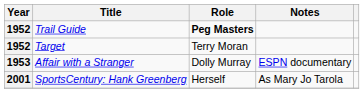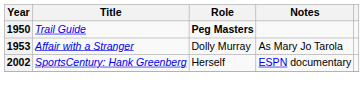 <table class="wikitable plainrowheaders sortable" style="margin-right: 0;">
 <tr>
 <th scope="col">Year</th>
 <th scope="col">Title</th>
 <th scope="col">Role</th>
 <th scope="col" class="unsortable">Notes</th>
 <th scope="col" class="unsortable"></th>
 </tr>
 <tr>
-<th scope="row">1952</th>
+<th scope="row">1950</th>
 <td><em><a href='#'>Trail Guide</a></em></td>
 <td><strong>Peg Masters</strong></td>
-<td></td>
-<td style="text-align:center;"></td>
-</tr>
-<tr>
-<th scope="row">1952</th>
-<td><em><a href='#'>Target</a></em></td>
-<td>Terry Moran</td>
 <td></td>
 <td style="text-align:center;"></td>
 </tr>
 <tr>
 <th scope="row">1953</th>
 <td><em><a href='#'>Affair with a Stranger</a></em></td>
 <td>Dolly Murray</td>
-<td><a href='#'>ESPN</a> documentary</td>
+<td>As Mary Jo Tarola</td>
 <td style="text-align:center;"></td>
 </tr>
 <tr>
-<th scope="row">2001</th>
+<th scope="row">2002</th>
 <td><em><a href='#'>SportsCentury: Hank Greenberg</a></em></td>
 <td>Herself</td>
-<td>As Mary Jo Tarola</td>
+<td><a href='#'>ESPN</a> documentary</td>
 <td style="text-align:center;"></td>
 </tr>
 <tr>
 </tr>
 </table>
